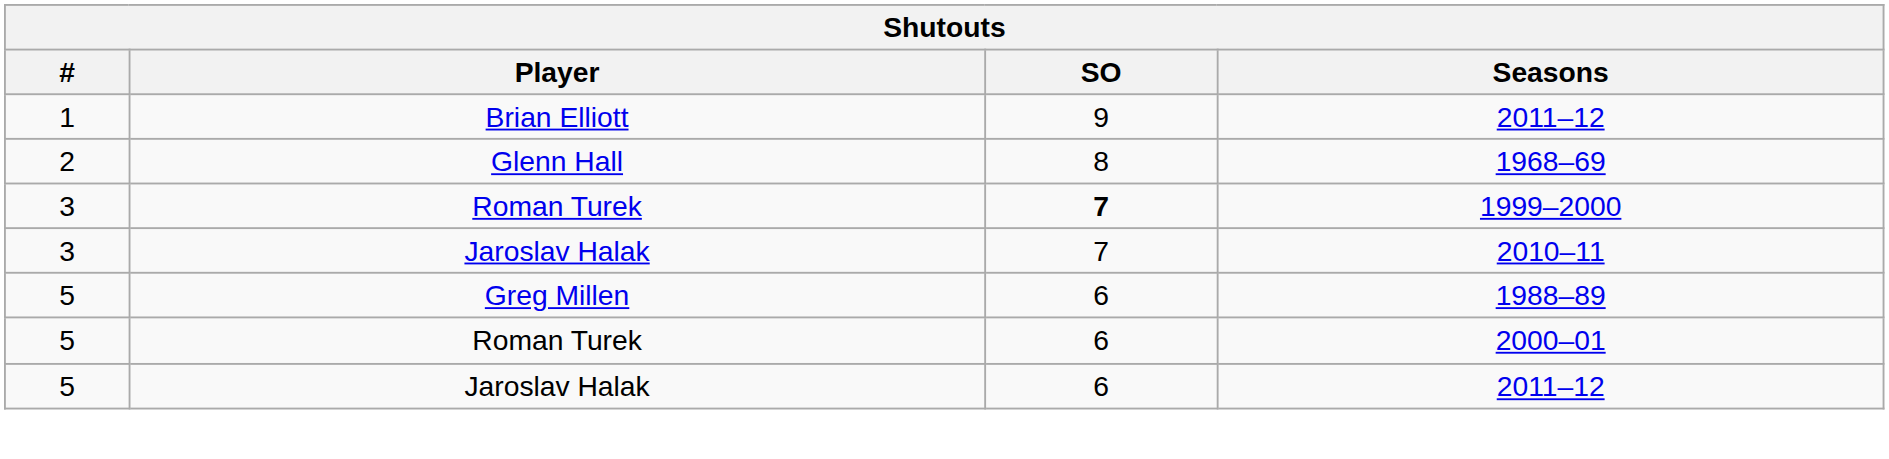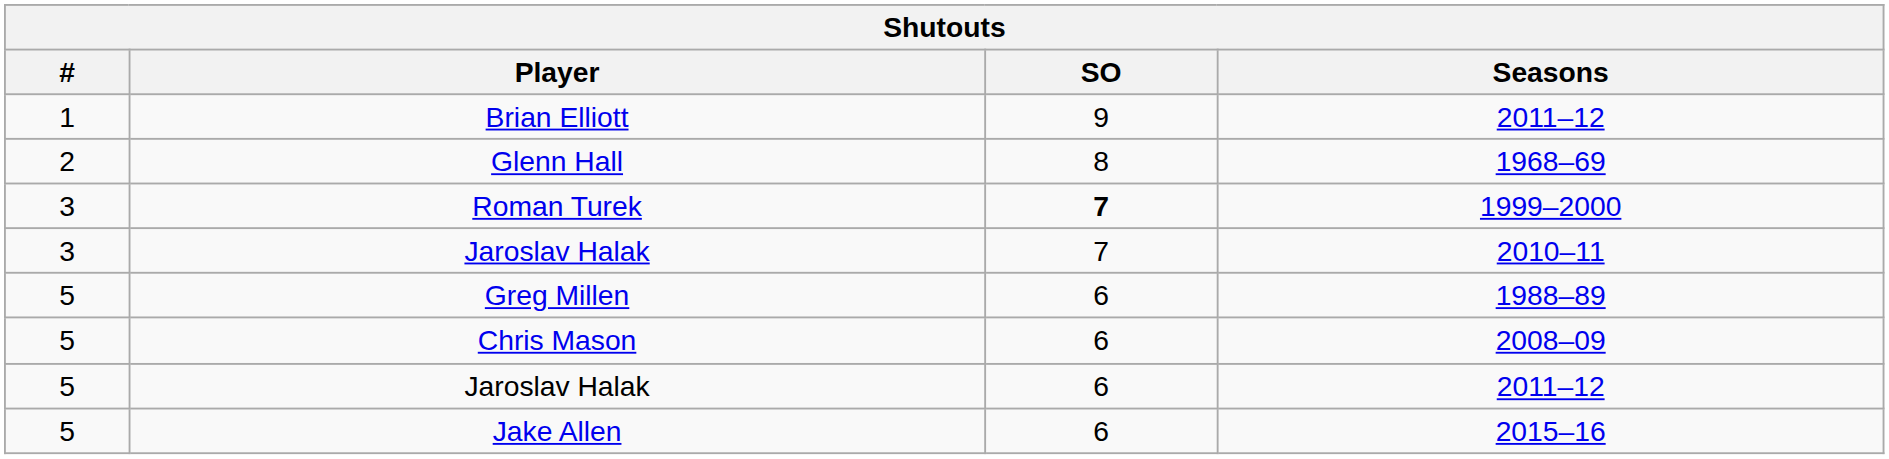 <table class="wikitable" style="text-align: center; font-size: 95%" width="80%">
 <tr>
 <th colspan="4">Shutouts</th>
 </tr>
 <tr>
 <th>#</th>
 <th>Player</th>
 <th>SO</th>
 <th>Seasons</th>
 </tr>
 <tr>
 <td>1</td>
 <td><a href='#'>Brian Elliott</a></td>
 <td>9</td>
 <td><a href='#'>2011–12</a></td>
 </tr>
 <tr>
 <td>2</td>
 <td><a href='#'>Glenn Hall</a></td>
 <td>8</td>
 <td><a href='#'>1968–69</a></td>
 </tr>
 <tr>
 <td>3</td>
 <td><a href='#'>Roman Turek</a></td>
 <td><strong>7</strong></td>
 <td><a href='#'>1999–2000</a></td>
 </tr>
 <tr>
 <td>3</td>
 <td><a href='#'>Jaroslav Halak</a></td>
 <td>7</td>
 <td><a href='#'>2010–11</a></td>
 </tr>
 <tr>
 <td>5</td>
 <td><a href='#'>Greg Millen</a></td>
 <td>6</td>
 <td><a href='#'>1988–89</a></td>
 </tr>
 <tr>
 <td>5</td>
-<td>Roman Turek</td>
+<td><a href='#'>Chris Mason</a></td>
 <td>6</td>
-<td><a href='#'>2000–01</a></td>
+<td><a href='#'>2008–09</a></td>
 </tr>
 <tr>
 <td>5</td>
 <td>Jaroslav Halak</td>
 <td>6</td>
 <td><a href='#'>2011–12</a></td>
 </tr>
+<tr>
+<td>5</td>
+<td><a href='#'>Jake Allen</a></td>
+<td>6</td>
+<td><a href='#'>2015–16</a></td>
+</tr>
 </table>
